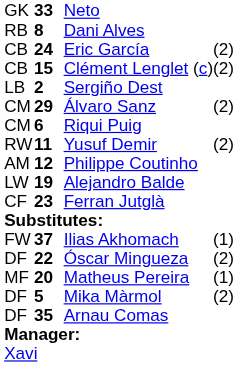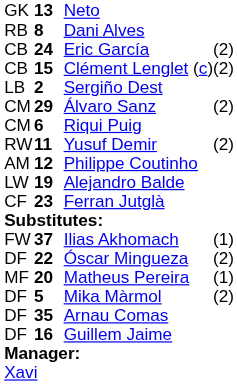 <table style="font-size:90%; margin:0.2em auto;" cellspacing="0" cellpadding="0">
 <tr>
 <th width="25"></th>
 <th width="25"></th>
 </tr>
 <tr>
 <td>GK</td>
-<td><strong>33</strong></td>
+<td><strong>13</strong></td>
 <td> <a href='#'>Neto</a></td>
 </tr>
 <tr>
 <td>RB</td>
 <td><strong>8</strong></td>
 <td> <a href='#'>Dani Alves</a></td>
 </tr>
 <tr>
 <td>CB</td>
 <td><strong>24 </strong></td>
 <td> <a href='#'>Eric García</a></td>
 <td></td>
 <td> (2)</td>
 </tr>
 <tr>
 <td>CB</td>
 <td><strong>15</strong></td>
 <td> <a href='#'>Clément Lenglet</a> (<a href='#'>c</a>)</td>
 <td></td>
 <td> (2)</td>
 </tr>
 <tr>
 <td>LB</td>
 <td><strong>2</strong></td>
 <td> <a href='#'>Sergiño Dest</a></td>
 <td></td>
 <td></td>
 </tr>
 <tr>
 <td>CM</td>
 <td><strong>29</strong></td>
 <td> <a href='#'>Álvaro Sanz</a></td>
 <td></td>
 <td> (2)</td>
 </tr>
 <tr>
 <td>CM</td>
 <td><strong>6</strong></td>
 <td> <a href='#'>Riqui Puig</a></td>
 </tr>
 <tr>
 <td>RW</td>
 <td><strong>11</strong></td>
 <td> <a href='#'>Yusuf Demir</a></td>
 <td></td>
 <td> (2)</td>
 </tr>
 <tr>
 <td>AM</td>
 <td><strong>12</strong></td>
 <td> <a href='#'>Philippe Coutinho</a></td>
 <td></td>
 <td></td>
 </tr>
 <tr>
 <td>LW</td>
 <td><strong>19</strong></td>
 <td> <a href='#'>Alejandro Balde</a></td>
 </tr>
 <tr>
 <td>CF</td>
 <td><strong>23</strong></td>
 <td> <a href='#'>Ferran Jutglà</a></td>
 </tr>
 <tr>
 <td colspan=3><strong>Substitutes:</strong></td>
 </tr>
 <tr>
 <td>FW</td>
 <td><strong>37</strong></td>
 <td> <a href='#'>Ilias Akhomach</a></td>
 <td></td>
 <td> (1)</td>
 </tr>
 <tr>
 <td>DF</td>
 <td><strong>22</strong></td>
 <td> <a href='#'>Óscar Mingueza</a></td>
 <td></td>
 <td> (2)</td>
 </tr>
 <tr>
 <td>MF</td>
 <td><strong>20</strong></td>
 <td> <a href='#'>Matheus Pereira</a></td>
 <td></td>
 <td> (1)</td>
 </tr>
 <tr>
 <td>DF</td>
 <td><strong>5</strong></td>
 <td> <a href='#'>Mika Màrmol</a></td>
 <td></td>
 <td> (2)</td>
 </tr>
 <tr>
 <td>DF</td>
 <td><strong>35</strong></td>
 <td> <a href='#'>Arnau Comas</a></td>
 <td></td>
 <td></td>
 </tr>
 <tr>
+<td>DF</td>
+<td><strong>16</strong></td>
+<td> <a href='#'>Guillem Jaime</a></td>
+<td></td>
+<td></td>
+</tr>
+<tr>
 <td colspan=3><strong>Manager:</strong></td>
 </tr>
 <tr>
 <td colspan="4"> <a href='#'>Xavi</a></td>
 </tr>
 </table>
